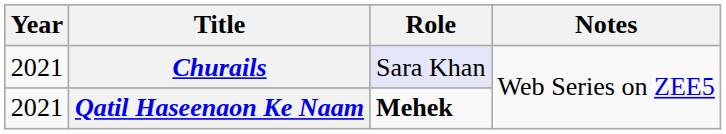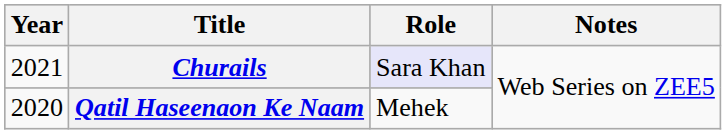 <table class="wikitable sortable plainrowheaders">
 <tr style="text-align:center;">
 <th scope="col">Year</th>
 <th scope="col">Title</th>
 <th scope="col">Role</th>
 <th class="unsortable" scope="col">Notes</th>
 </tr>
 <tr>
 <td>2021</td>
 <th scope="row"><em><a href='#'>Churails</a></em></th>
 <td style="background: lavender;">Sara Khan</td>
 <td rowspan="2">Web Series on <a href='#'>ZEE5</a></td>
 </tr>
 <tr>
-<td>2021</td>
+<td>2020</td>
 <th scope="row"><em><a href='#'>Qatil Haseenaon Ke Naam</a></em></th>
-<td><strong>Mehek</strong></td>
+<td>Mehek</td>
 </tr>
 </table>
